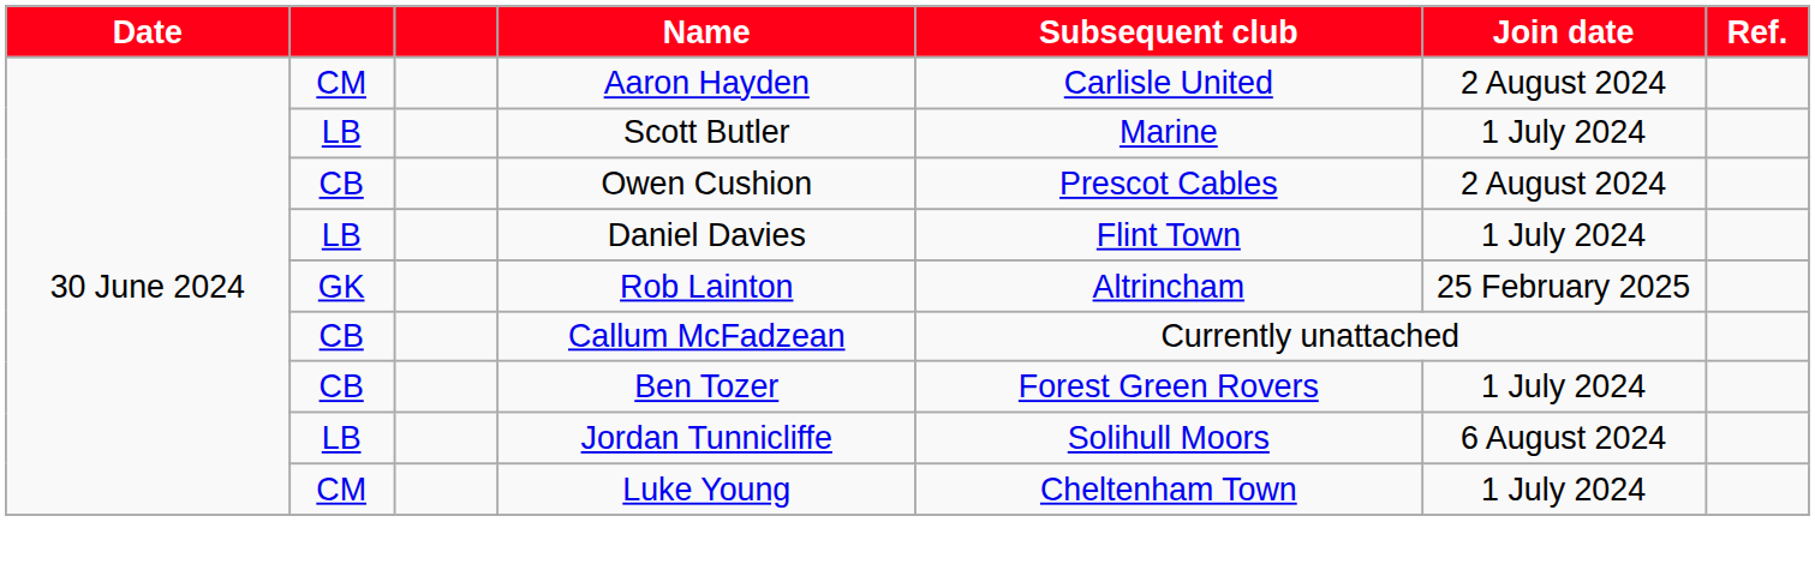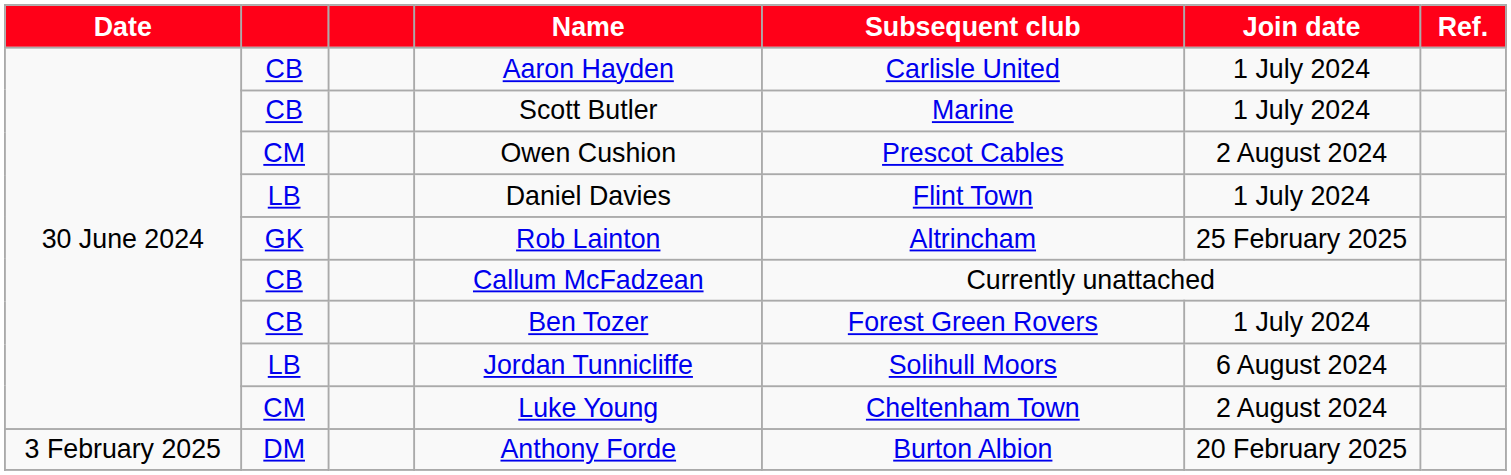 <table class="wikitable" style="text-align:center; font-size:90%">
 <tr>
 <th style="background:#ff0018; color:#fff; width:120px;">Date</th>
 <th style="background:#ff0018; color:#fff; width:40px;"></th>
 <th style="background:#ff0018; color:#fff; width:40px;"></th>
 <th style="background:#ff0018; color:#fff; width:180px;">Name</th>
 <th style="background:#ff0018; color:#fff; width:220px;">Subsequent club</th>
 <th style="background:#ff0018; color:#fff; width:120px;">Join date</th>
 <th style="background:#ff0018; color:#fff; width:40px;">Ref.</th>
 </tr>
 <tr>
 <td rowspan="9">30 June 2024</td>
-<td><a href='#'>CM</a></td>
+<td><a href='#'>CB</a></td>
 <td></td>
 <td><a href='#'>Aaron Hayden</a></td>
 <td> <a href='#'>Carlisle United</a></td>
-<td>2 August 2024</td>
+<td>1 July 2024</td>
 <td></td>
 </tr>
 <tr>
-<td><a href='#'>LB</a></td>
+<td><a href='#'>CB</a></td>
 <td></td>
 <td>Scott Butler</td>
 <td> <a href='#'>Marine</a></td>
 <td>1 July 2024</td>
 <td></td>
 </tr>
 <tr>
-<td><a href='#'>CB</a></td>
+<td><a href='#'>CM</a></td>
 <td></td>
 <td>Owen Cushion</td>
 <td> <a href='#'>Prescot Cables</a></td>
 <td>2 August 2024</td>
 <td></td>
 </tr>
 <tr>
 <td><a href='#'>LB</a></td>
 <td></td>
 <td>Daniel Davies</td>
 <td> <a href='#'>Flint Town</a></td>
 <td>1 July 2024</td>
 <td></td>
 </tr>
 <tr>
 <td><a href='#'>GK</a></td>
 <td></td>
 <td><a href='#'>Rob Lainton</a></td>
 <td> <a href='#'>Altrincham</a></td>
 <td>25 February 2025</td>
 <td></td>
 </tr>
 <tr>
 <td><a href='#'>CB</a></td>
 <td></td>
 <td><a href='#'>Callum McFadzean</a></td>
 <td colspan="2">Currently unattached</td>
 <td></td>
 </tr>
 <tr>
 <td><a href='#'>CB</a></td>
 <td></td>
 <td><a href='#'>Ben Tozer</a></td>
 <td> <a href='#'>Forest Green Rovers</a></td>
 <td>1 July 2024</td>
 <td></td>
 </tr>
 <tr>
 <td><a href='#'>LB</a></td>
 <td></td>
 <td><a href='#'>Jordan Tunnicliffe</a></td>
 <td> <a href='#'>Solihull Moors</a></td>
 <td>6 August 2024</td>
 <td></td>
 </tr>
 <tr>
 <td><a href='#'>CM</a></td>
 <td></td>
 <td><a href='#'>Luke Young</a></td>
 <td> <a href='#'>Cheltenham Town</a></td>
-<td>1 July 2024</td>
+<td>2 August 2024</td>
+<td></td>
+</tr>
+<tr>
+<td>3 February 2025</td>
+<td><a href='#'>DM</a></td>
+<td></td>
+<td><a href='#'>Anthony Forde</a></td>
+<td> <a href='#'>Burton Albion</a></td>
+<td>20 February 2025</td>
 <td></td>
 </tr>
 </table>
